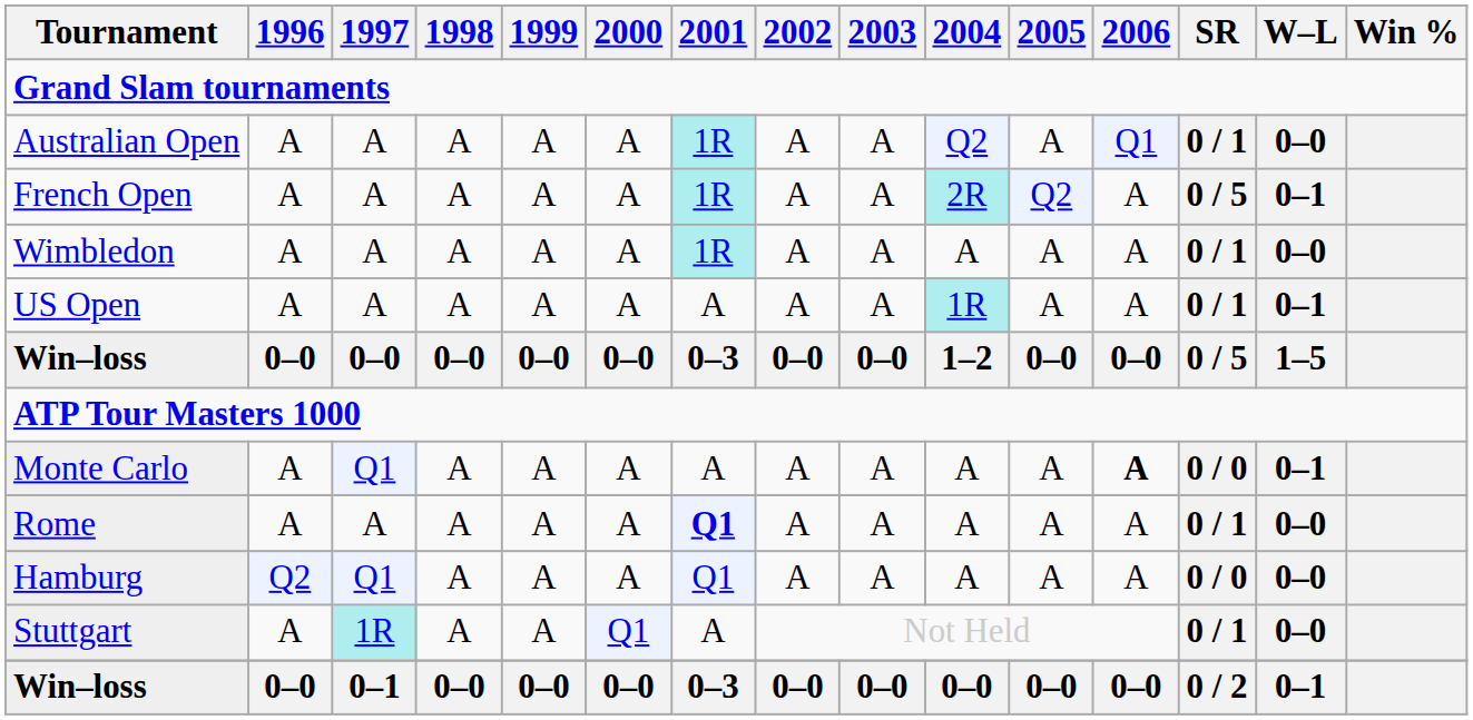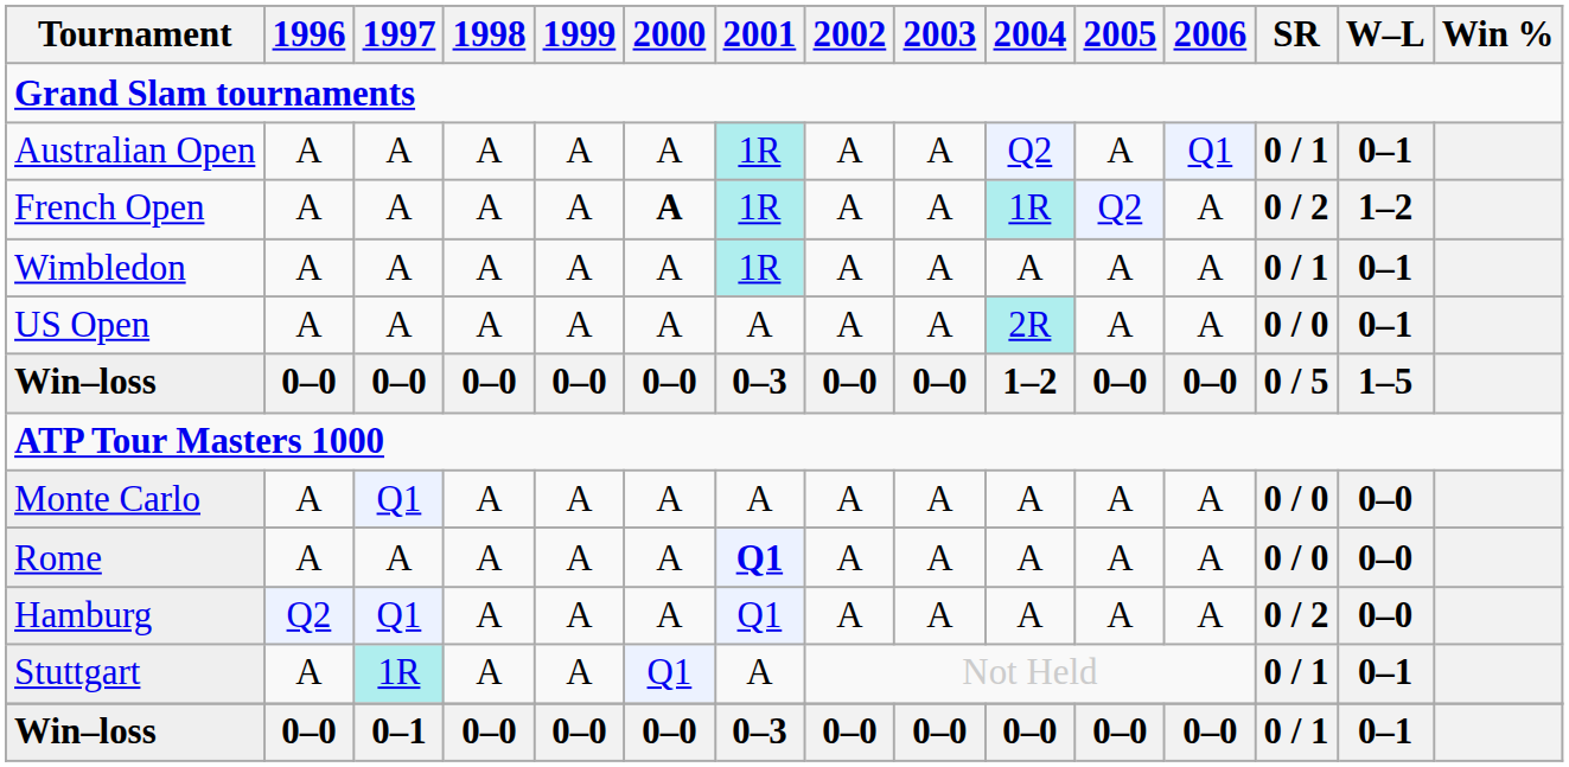 <table class=wikitable style=text-align:center>
 <tr>
 <th>Tournament</th>
 <th><a href='#'>1996</a></th>
 <th><a href='#'>1997</a></th>
 <th><a href='#'>1998</a></th>
 <th><a href='#'>1999</a></th>
 <th><a href='#'>2000</a></th>
 <th><a href='#'>2001</a></th>
 <th><a href='#'>2002</a></th>
 <th><a href='#'>2003</a></th>
 <th><a href='#'>2004</a></th>
 <th><a href='#'>2005</a></th>
 <th><a href='#'>2006</a></th>
 <th>SR</th>
 <th>W–L</th>
 <th>Win %</th>
 </tr>
 <tr>
 <td colspan=25 style=text-align:left><a href='#'><strong>Grand Slam tournaments</strong></a></td>
 </tr>
 <tr>
 <td align=left><a href='#'>Australian Open</a></td>
 <td>A</td>
 <td>A</td>
 <td>A</td>
 <td>A</td>
 <td>A</td>
 <td bgcolor=afeeee><a href='#'>1R</a></td>
 <td>A</td>
 <td>A</td>
 <td bgcolor=ecf2ff><a href='#'>Q2</a></td>
 <td>A</td>
 <td bgcolor=ecf2ff><a href='#'>Q1</a></td>
 <th>0 / 1</th>
-<th>0–0</th>
+<th>0–1</th>
 <th></th>
 </tr>
 <tr>
 <td align=left><a href='#'>French Open</a></td>
 <td>A</td>
 <td>A</td>
 <td>A</td>
 <td>A</td>
-<td>A</td>
+<td><strong>A</strong></td>
 <td bgcolor=afeeee><a href='#'>1R</a></td>
 <td>A</td>
 <td>A</td>
-<td bgcolor=afeeee><a href='#'>2R</a></td>
+<td bgcolor=afeeee><a href='#'>1R</a></td>
 <td bgcolor=ecf2ff><a href='#'>Q2</a></td>
 <td>A</td>
-<th>0 / 5</th>
-<th>0–1</th>
+<th>0 / 2</th>
+<th>1–2</th>
 <th></th>
 </tr>
 <tr>
 <td align=left><a href='#'>Wimbledon</a></td>
 <td>A</td>
 <td>A</td>
 <td>A</td>
 <td>A</td>
 <td>A</td>
 <td bgcolor=afeeee><a href='#'>1R</a></td>
 <td>A</td>
 <td>A</td>
 <td>A</td>
 <td>A</td>
 <td>A</td>
 <th>0 / 1</th>
-<th>0–0</th>
+<th>0–1</th>
 <th></th>
 </tr>
 <tr>
 <td align=left><a href='#'>US Open</a></td>
 <td>A</td>
 <td>A</td>
 <td>A</td>
 <td>A</td>
 <td>A</td>
 <td>A</td>
 <td>A</td>
 <td>A</td>
-<td bgcolor=afeeee><a href='#'>1R</a></td>
+<td bgcolor=afeeee><a href='#'>2R</a></td>
 <td>A</td>
 <td>A</td>
-<th>0 / 1</th>
+<th>0 / 0</th>
 <th>0–1</th>
 <th></th>
 </tr>
 <tr style=font-weight:bold;background:#efefef>
 <td style=text-align:left>Win–loss</td>
 <th>0–0</th>
 <th>0–0</th>
 <th>0–0</th>
 <th>0–0</th>
 <th>0–0</th>
 <th>0–3</th>
 <th>0–0</th>
 <th>0–0</th>
 <th>1–2</th>
 <th>0–0</th>
 <th>0–0</th>
 <th>0 / 5</th>
 <th>1–5</th>
 <th></th>
 </tr>
 <tr>
 <td colspan=25 style=text-align:left><strong><a href='#'>ATP Tour Masters 1000</a></strong></td>
 </tr>
 <tr>
 <td bgcolor=efefef align=left><a href='#'>Monte Carlo</a></td>
 <td>A</td>
 <td bgcolor=ecf2ff><a href='#'>Q1</a></td>
 <td>A</td>
 <td>A</td>
 <td>A</td>
 <td>A</td>
 <td>A</td>
 <td>A</td>
 <td>A</td>
 <td>A</td>
-<td><strong>A</strong></td>
+<td>A</td>
 <th>0 / 0</th>
-<th>0–1</th>
+<th>0–0</th>
 <th></th>
 </tr>
 <tr>
 <td bgcolor=efefef align=left><a href='#'>Rome</a></td>
 <td>A</td>
 <td>A</td>
 <td>A</td>
 <td>A</td>
 <td>A</td>
 <td bgcolor=ecf2ff><strong><a href='#'>Q1</a></strong></td>
 <td>A</td>
 <td>A</td>
 <td>A</td>
 <td>A</td>
 <td>A</td>
-<th>0 / 1</th>
+<th>0 / 0</th>
 <th>0–0</th>
 <th></th>
 </tr>
 <tr>
 <td bgcolor=efefef align=left><a href='#'>Hamburg</a></td>
 <td bgcolor=ecf2ff><a href='#'>Q2</a></td>
 <td bgcolor=ecf2ff><a href='#'>Q1</a></td>
 <td>A</td>
 <td>A</td>
 <td>A</td>
 <td bgcolor=ecf2ff><a href='#'>Q1</a></td>
 <td>A</td>
 <td>A</td>
 <td>A</td>
 <td>A</td>
 <td>A</td>
-<th>0 / 0</th>
+<th>0 / 2</th>
 <th>0–0</th>
 <th></th>
 </tr>
 <tr>
 <td bgcolor=efefef align=left><a href='#'>Stuttgart</a></td>
 <td>A</td>
 <td bgcolor=afeeee><a href='#'>1R</a></td>
 <td>A</td>
 <td>A</td>
 <td bgcolor=ecf2ff><a href='#'>Q1</a></td>
 <td>A</td>
 <td align="center" colspan="5" style="color:#cccccc;">Not Held</td>
 <th>0 / 1</th>
-<th>0–0</th>
+<th>0–1</th>
 <th></th>
 </tr>
 <tr>
 </tr>
 <tr style=font-weight:bold;background:#efefef>
 <td style=text-align:left>Win–loss</td>
 <th>0–0</th>
 <th>0–1</th>
 <th>0–0</th>
 <th>0–0</th>
 <th>0–0</th>
 <th>0–3</th>
 <th>0–0</th>
 <th>0–0</th>
 <th>0–0</th>
 <th>0–0</th>
 <th>0–0</th>
-<th>0 / 2</th>
+<th>0 / 1</th>
 <th>0–1</th>
 <th></th>
 </tr>
 </table>
